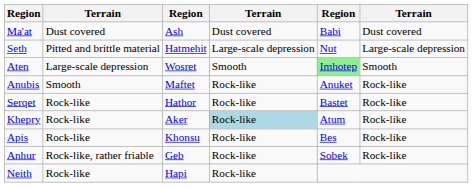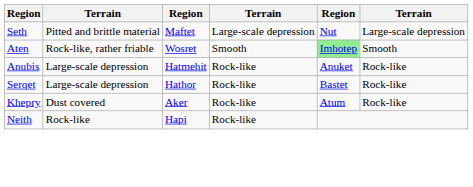 <table class="wikitable">
 <tr>
 <th>Region</th>
 <th>Terrain</th>
 <th>Region</th>
 <th>Terrain</th>
 <th>Region</th>
 <th>Terrain</th>
 </tr>
 <tr>
-<td><a href='#'>Ma'at</a></td>
-<td>Dust covered</td>
-<td><a href='#'>Ash</a></td>
-<td>Dust covered</td>
-<td><a href='#'>Babi</a></td>
-<td>Dust covered</td>
-</tr>
-<tr>
 <td><a href='#'>Seth</a></td>
 <td>Pitted and brittle material</td>
-<td><a href='#'>Hatmehit</a></td>
+<td><a href='#'>Maftet</a></td>
 <td>Large-scale depression</td>
 <td><a href='#'>Nut</a></td>
 <td>Large-scale depression</td>
 </tr>
 <tr>
 <td><a href='#'>Aten</a></td>
-<td>Large-scale depression</td>
+<td>Rock-like, rather friable</td>
 <td><a href='#'>Wosret</a></td>
 <td>Smooth</td>
 <td style="background: lightgreen;"><a href='#'>Imhotep</a></td>
 <td>Smooth</td>
 </tr>
 <tr>
 <td><a href='#'>Anubis</a></td>
-<td>Smooth</td>
-<td><a href='#'>Maftet</a></td>
+<td>Large-scale depression</td>
+<td><a href='#'>Hatmehit</a></td>
 <td>Rock-like</td>
 <td><a href='#'>Anuket</a></td>
 <td>Rock-like</td>
 </tr>
 <tr>
 <td><a href='#'>Serqet</a></td>
-<td>Rock-like</td>
+<td>Large-scale depression</td>
 <td><a href='#'>Hathor</a></td>
 <td>Rock-like</td>
 <td><a href='#'>Bastet</a></td>
 <td>Rock-like</td>
 </tr>
 <tr>
 <td><a href='#'>Khepry</a></td>
+<td>Dust covered</td>
+<td><a href='#'>Aker</a></td>
 <td>Rock-like</td>
-<td><a href='#'>Aker</a></td>
-<td style="background: lightblue;">Rock-like</td>
 <td><a href='#'>Atum</a></td>
-<td>Rock-like</td>
-</tr>
-<tr>
-<td><a href='#'>Apis</a></td>
-<td>Rock-like</td>
-<td><a href='#'>Khonsu</a></td>
-<td>Rock-like</td>
-<td><a href='#'>Bes</a></td>
-<td>Rock-like</td>
-</tr>
-<tr>
-<td><a href='#'>Anhur</a></td>
-<td>Rock-like, rather friable</td>
-<td><a href='#'>Geb</a></td>
-<td>Rock-like</td>
-<td><a href='#'>Sobek</a></td>
 <td>Rock-like</td>
 </tr>
 <tr>
 <td><a href='#'>Neith</a></td>
 <td>Rock-like</td>
 <td><a href='#'>Hapi</a></td>
 <td>Rock-like</td>
 </tr>
 </table>
